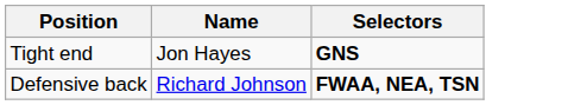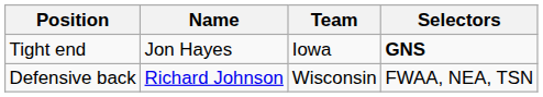 <table class="wikitable" style="font-size: 90%">
 <tr>
 <th>Position</th>
 <th>Name</th>
+<th>Team</th>
 <th>Selectors</th>
 </tr>
 <tr>
 <td>Tight end</td>
 <td>Jon Hayes</td>
+<td>Iowa</td>
 <td><strong>GNS</strong></td>
 </tr>
 <tr>
 <td>Defensive back</td>
 <td><a href='#'>Richard Johnson</a></td>
-<td><strong>FWAA, NEA, TSN</strong></td>
+<td>Wisconsin</td>
+<td>FWAA, NEA, TSN</td>
 </tr>
 </table>
